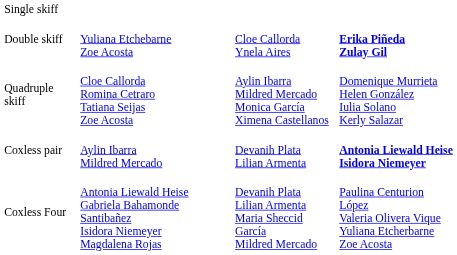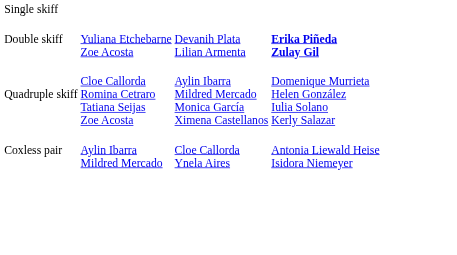 <table>
 <tr>
 <td>Single skiff</td>
 <td></td>
 <td></td>
 <td></td>
 </tr>
 <tr>
 <td>Double skiff</td>
 <td><br><a href='#'>Yuliana Etchebarne</a><br><a href='#'>Zoe Acosta</a></td>
-<td><br><a href='#'>Cloe Callorda</a><br><a href='#'>Ynela Aires</a></td>
+<td><br><a href='#'>Devanih Plata</a><br><a href='#'>Lilian Armenta</a></td>
 <td><strong><br><a href='#'>Erika Piñeda</a><br><a href='#'>Zulay Gil</a></strong></td>
 </tr>
 <tr>
 <td>Quadruple skiff</td>
 <td><br><a href='#'>Cloe Callorda</a><br><a href='#'>Romina Cetraro</a><br><a href='#'>Tatiana Seijas</a><br><a href='#'>Zoe Acosta</a></td>
 <td><br><a href='#'>Aylin Ibarra</a><br><a href='#'>Mildred Mercado</a><br><a href='#'>Monica García</a><br><a href='#'>Ximena Castellanos</a></td>
 <td><br><a href='#'>Domenique Murrieta</a><br><a href='#'>Helen González</a><br><a href='#'>Iulia Solano</a><br><a href='#'>Kerly Salazar</a></td>
 </tr>
 <tr>
 <td>Coxless pair</td>
 <td><br><a href='#'>Aylin Ibarra</a><br><a href='#'>Mildred Mercado</a></td>
-<td><br><a href='#'>Devanih Plata</a><br><a href='#'>Lilian Armenta</a></td>
-<td><strong><br><a href='#'>Antonia Liewald Heise</a><br><a href='#'>Isidora Niemeyer</a></strong></td>
-</tr>
-<tr>
-<td>Coxless Four</td>
-<td><br><a href='#'>Antonia Liewald Heise</a><br><a href='#'>Gabriela Bahamonde Santibañez</a><br><a href='#'>Isidora Niemeyer</a><br><a href='#'>Magdalena Rojas</a></td>
-<td><br><a href='#'>Devanih Plata</a><br><a href='#'>Lilian Armenta</a><br><a href='#'>Maria Sheccid García</a><br><a href='#'>Mildred Mercado</a></td>
-<td><br><a href='#'>Paulina Centurion López</a><br><a href='#'>Valeria Olivera Vique</a><br><a href='#'>Yuliana Etcherbarne</a><br><a href='#'>Zoe Acosta</a></td>
+<td><br><a href='#'>Cloe Callorda</a><br><a href='#'>Ynela Aires</a></td>
+<td><br><a href='#'>Antonia Liewald Heise</a><br><a href='#'>Isidora Niemeyer</a></td>
 </tr>
 </table>
